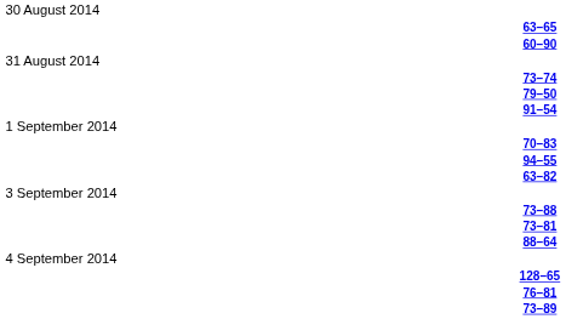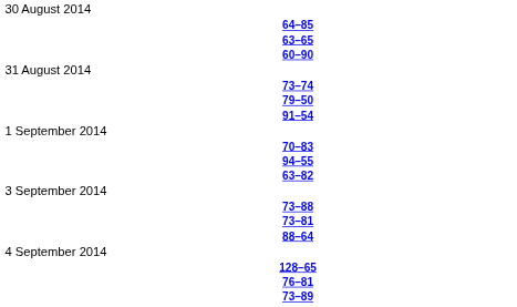 <table style="width:100%;" cellspacing="1">
 <tr>
 <th width=25%></th>
 <th width=2%></th>
 <th width=6%></th>
 <th width=2%></th>
 <th width=25%></th>
 </tr>
 <tr>
 <td>30 August 2014</td>
+</tr>
+<tr style=font-size:90%>
+<td align=right><strong></strong></td>
+<td></td>
+<td align=center><strong><a href='#'>64–85</a></strong></td>
+<td></td>
+<td><strong></strong></td>
+<td></td>
 </tr>
 <tr style=font-size:90%>
 <td align=right><strong></strong></td>
 <td></td>
 <td align=center><strong><a href='#'>63–65</a></strong></td>
 <td></td>
 <td><strong></strong></td>
 </tr>
 <tr style=font-size:90%>
 <td align=right><strong></strong></td>
 <td></td>
 <td align=center><strong><a href='#'>60–90</a></strong></td>
 <td></td>
 <td><strong></strong></td>
 </tr>
 <tr>
 <td>31 August 2014</td>
 </tr>
 <tr style=font-size:90%>
 <td align=right><strong></strong></td>
 <td></td>
 <td align=center><strong><a href='#'>73–74</a></strong></td>
 <td></td>
 <td><strong></strong></td>
 </tr>
 <tr style=font-size:90%>
 <td align=right><strong></strong></td>
 <td></td>
 <td align=center><strong><a href='#'>79–50</a></strong></td>
 <td></td>
 <td><strong></strong></td>
 </tr>
 <tr style=font-size:90%>
 <td align=right><strong></strong></td>
 <td></td>
 <td align=center><strong><a href='#'>91–54</a></strong></td>
 <td></td>
 <td><strong></strong></td>
 </tr>
 <tr>
 <td>1 September 2014</td>
 </tr>
 <tr style=font-size:90%>
 <td align=right><strong></strong></td>
 <td></td>
 <td align=center><strong><a href='#'>70–83</a></strong></td>
 <td></td>
 <td><strong></strong></td>
 </tr>
 <tr style=font-size:90%>
 <td align=right><strong></strong></td>
 <td></td>
 <td align=center><strong><a href='#'>94–55</a></strong></td>
 <td></td>
 <td><strong></strong></td>
 </tr>
 <tr style=font-size:90%>
 <td align=right><strong></strong></td>
 <td></td>
 <td align=center><strong><a href='#'>63–82</a></strong></td>
 <td></td>
 <td><strong></strong></td>
 </tr>
 <tr>
 <td>3 September 2014</td>
 </tr>
 <tr style=font-size:90%>
 <td align=right><strong></strong></td>
 <td></td>
 <td align=center><strong><a href='#'>73–88</a></strong></td>
 <td></td>
 <td><strong></strong></td>
 </tr>
 <tr style=font-size:90%>
 <td align=right><strong></strong></td>
 <td></td>
 <td align=center><strong><a href='#'>73–81</a></strong></td>
 <td></td>
 <td><strong></strong></td>
 </tr>
 <tr style=font-size:90%>
 <td align=right><strong></strong></td>
 <td></td>
 <td align=center><strong><a href='#'>88–64</a></strong></td>
 <td></td>
 <td><strong></strong></td>
 </tr>
 <tr>
 <td>4 September 2014</td>
 </tr>
 <tr style=font-size:90%>
 <td align=right><strong></strong></td>
 <td></td>
 <td align=center><strong><a href='#'>128–65</a></strong></td>
 <td></td>
 <td><strong></strong></td>
 </tr>
 <tr style=font-size:90%>
 <td align=right><strong></strong></td>
 <td></td>
 <td align=center><strong><a href='#'>76–81</a></strong></td>
 <td></td>
 <td><strong></strong></td>
 </tr>
 <tr style=font-size:90%>
 <td align=right><strong></strong></td>
 <td></td>
 <td align=center><strong><a href='#'>73–89</a></strong></td>
 <td></td>
 <td><strong></strong></td>
 </tr>
 </table>
